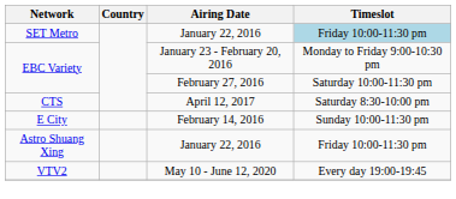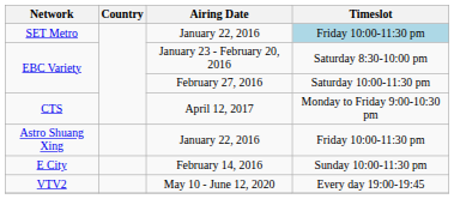 <table class="wikitable"  style="text-align:center">
 <tr>
 <th>Network</th>
 <th>Country</th>
 <th>Airing Date</th>
 <th>Timeslot</th>
 </tr>
 <tr>
 <td><a href='#'>SET Metro</a></td>
 <td rowspan=4></td>
 <td>January 22, 2016</td>
 <td style="background: lightblue;">Friday 10:00-11:30 pm</td>
 </tr>
 <tr>
 <td rowspan=2><a href='#'>EBC Variety</a></td>
 <td>January 23 - February 20, 2016</td>
-<td>Monday to Friday 9:00-10:30 pm</td>
+<td>Saturday 8:30-10:00 pm</td>
 </tr>
 <tr>
 <td>February 27, 2016</td>
 <td>Saturday 10:00-11:30 pm</td>
 </tr>
 <tr>
 <td><a href='#'>CTS</a></td>
 <td>April 12, 2017</td>
-<td>Saturday 8:30-10:00 pm</td>
+<td>Monday to Friday 9:00-10:30 pm</td>
+</tr>
+<tr>
+<td><a href='#'>Astro Shuang Xing</a></td>
+<td></td>
+<td>January 22, 2016</td>
+<td>Friday 10:00-11:30 pm</td>
 </tr>
 <tr>
 <td><a href='#'>E City</a></td>
 <td></td>
 <td>February 14, 2016</td>
 <td>Sunday 10:00-11:30 pm</td>
-</tr>
-<tr>
-<td><a href='#'>Astro Shuang Xing</a></td>
-<td></td>
-<td>January 22, 2016</td>
-<td>Friday 10:00-11:30 pm</td>
 </tr>
 <tr>
 <td><a href='#'>VTV2</a></td>
 <td></td>
 <td>May 10 - June 12, 2020</td>
 <td>Every day 19:00-19:45</td>
 </tr>
 <tr>
 </tr>
 </table>
